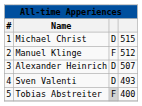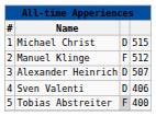 <table class="sortable wikitable" style="text-align:center; float:left; margin-right:2px;">
 <tr>
 <th style="background:#004F9E;" colspan="4"><span>All-time Apperiences</span></th>
 </tr>
 <tr>
 <th>#</th>
 <th>Name</th>
 <th></th>
 <th></th>
 </tr>
 <tr>
 <td align=left>1</td>
 <td align=left> Michael Christ</td>
 <td>D</td>
 <td>515</td>
 </tr>
 <tr>
 <td align=left>2</td>
 <td align=left> Manuel Klinge</td>
 <td>F</td>
 <td>512</td>
 </tr>
 <tr>
 <td align=left>3</td>
 <td align=left> Alexander Heinrich</td>
 <td>D</td>
 <td>507</td>
 </tr>
 <tr>
 <td align=left>4</td>
 <td align=left> Sven Valenti</td>
 <td>D</td>
-<td>493</td>
+<td>406</td>
 </tr>
 <tr>
 <td align=left>5</td>
 <td align=left> Tobias Abstreiter</td>
 <td style="background: lightgrey;">F</td>
 <td>400</td>
 </tr>
 <tr>
 </tr>
 </table>
